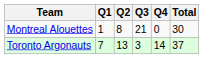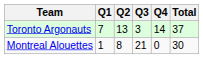 <table class="wikitable">
 <tr>
 <th>Team</th>
 <th>Q1</th>
 <th>Q2</th>
 <th>Q3</th>
 <th>Q4</th>
 <th>Total</th>
 </tr>
+<tr style="background-color:#DDFFDD">
+<td><a href='#'>Toronto Argonauts</a></td>
+<td>7</td>
+<td>13</td>
+<td>3</td>
+<td>14</td>
+<td>37</td>
+</tr>
 <tr>
 <td><a href='#'>Montreal Alouettes</a></td>
 <td>1</td>
 <td>8</td>
 <td>21</td>
 <td>0</td>
 <td>30</td>
 </tr>
-<tr style="background-color:#DDFFDD">
-<td><a href='#'>Toronto Argonauts</a></td>
-<td>7</td>
-<td>13</td>
-<td>3</td>
-<td>14</td>
-<td>37</td>
-</tr>
 </table>
